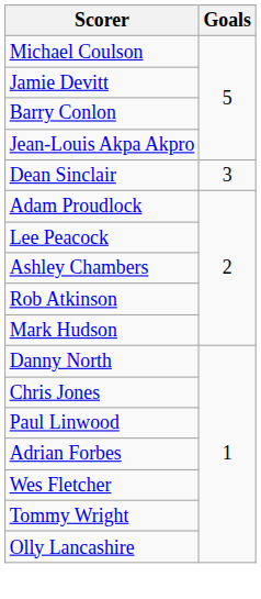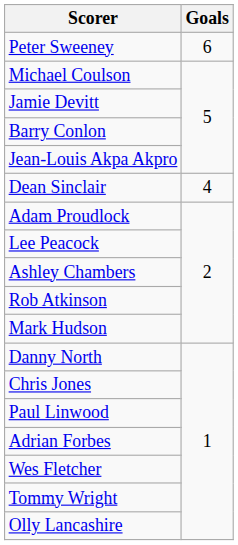 <table class="wikitable">
 <tr>
 <th>Scorer</th>
 <th>Goals</th>
+</tr>
+<tr>
+<td> <a href='#'>Peter Sweeney</a></td>
+<td align=center>6</td>
 </tr>
 <tr>
 <td> <a href='#'>Michael Coulson</a></td>
 <td rowspan="4" style="text-align:center;">5</td>
 </tr>
 <tr>
 <td> <a href='#'>Jamie Devitt</a></td>
 </tr>
 <tr>
 <td> <a href='#'>Barry Conlon</a></td>
 </tr>
 <tr>
 <td> <a href='#'>Jean-Louis Akpa Akpro</a></td>
 </tr>
 <tr>
 <td> <a href='#'>Dean Sinclair</a></td>
-<td style="text-align:center;">3</td>
+<td style="text-align:center;">4</td>
 </tr>
 <tr>
 <td> <a href='#'>Adam Proudlock</a></td>
 <td rowspan="5" style="text-align:center;">2</td>
 </tr>
 <tr>
 <td> <a href='#'>Lee Peacock</a></td>
 </tr>
 <tr>
 <td> <a href='#'>Ashley Chambers</a></td>
 </tr>
 <tr>
 <td> <a href='#'>Rob Atkinson</a></td>
 </tr>
 <tr>
 <td> <a href='#'>Mark Hudson</a></td>
 </tr>
 <tr>
 <td> <a href='#'>Danny North</a></td>
 <td rowspan="7" style="text-align:center;">1</td>
 </tr>
 <tr>
 <td> <a href='#'>Chris Jones</a></td>
 </tr>
 <tr>
 <td> <a href='#'>Paul Linwood</a></td>
 </tr>
 <tr>
 <td> <a href='#'>Adrian Forbes</a></td>
 </tr>
 <tr>
 <td> <a href='#'>Wes Fletcher</a></td>
 </tr>
 <tr>
 <td> <a href='#'>Tommy Wright</a></td>
 </tr>
 <tr>
 <td> <a href='#'>Olly Lancashire</a></td>
 </tr>
 </table>
